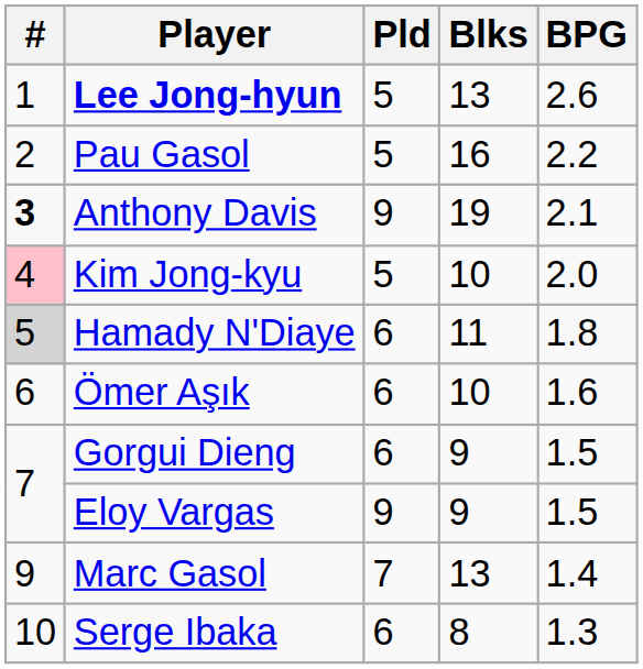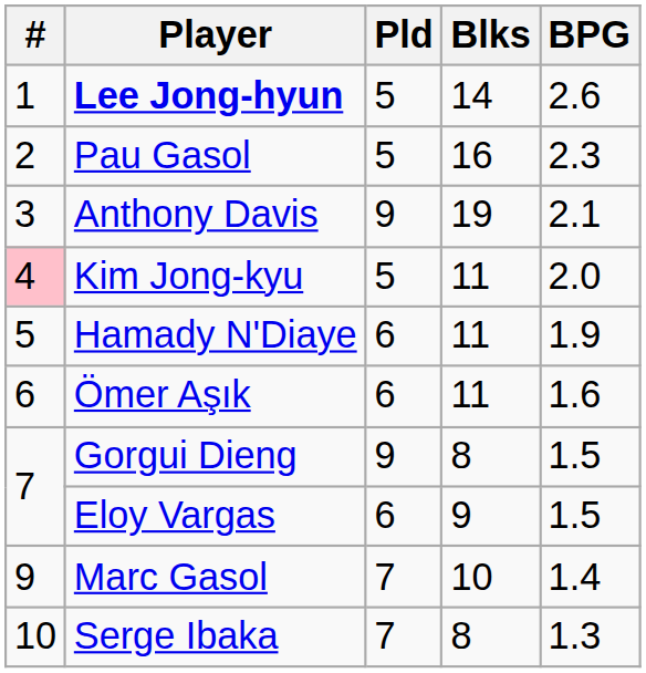 <table class=wikitable>
 <tr>
 <th>#</th>
 <th>Player</th>
 <th>Pld</th>
 <th>Blks</th>
 <th>BPG</th>
 </tr>
 <tr>
 <td>1</td>
 <td> <strong><a href='#'>Lee Jong-hyun</a></strong></td>
 <td>5</td>
-<td>13</td>
+<td>14</td>
 <td>2.6</td>
 </tr>
 <tr>
 <td>2</td>
 <td> <a href='#'>Pau Gasol</a></td>
 <td>5</td>
 <td>16</td>
-<td>2.2</td>
+<td>2.3</td>
 </tr>
 <tr>
-<td><strong>3</strong></td>
+<td>3</td>
 <td> <a href='#'>Anthony Davis</a></td>
 <td>9</td>
 <td>19</td>
 <td>2.1</td>
 </tr>
 <tr>
 <td style="background: pink;">4</td>
 <td> <a href='#'>Kim Jong-kyu</a></td>
 <td>5</td>
-<td>10</td>
+<td>11</td>
 <td>2.0</td>
 </tr>
 <tr>
-<td style="background: lightgrey;">5</td>
+<td>5</td>
 <td> <a href='#'>Hamady N'Diaye</a></td>
 <td>6</td>
 <td>11</td>
-<td>1.8</td>
+<td>1.9</td>
 </tr>
 <tr>
 <td>6</td>
 <td> <a href='#'>Ömer Aşık</a></td>
 <td>6</td>
-<td>10</td>
+<td>11</td>
 <td>1.6</td>
 </tr>
 <tr>
 <td rowspan=2>7</td>
 <td> <a href='#'>Gorgui Dieng</a></td>
-<td>6</td>
 <td>9</td>
+<td>8</td>
 <td>1.5</td>
 </tr>
 <tr>
 <td> <a href='#'>Eloy Vargas</a></td>
-<td>9</td>
+<td>6</td>
 <td>9</td>
 <td>1.5</td>
 </tr>
 <tr>
 <td>9</td>
 <td> <a href='#'>Marc Gasol</a></td>
 <td>7</td>
-<td>13</td>
+<td>10</td>
 <td>1.4</td>
 </tr>
 <tr>
 <td>10</td>
 <td> <a href='#'>Serge Ibaka</a></td>
-<td>6</td>
+<td>7</td>
 <td>8</td>
 <td>1.3</td>
 </tr>
 </table>
